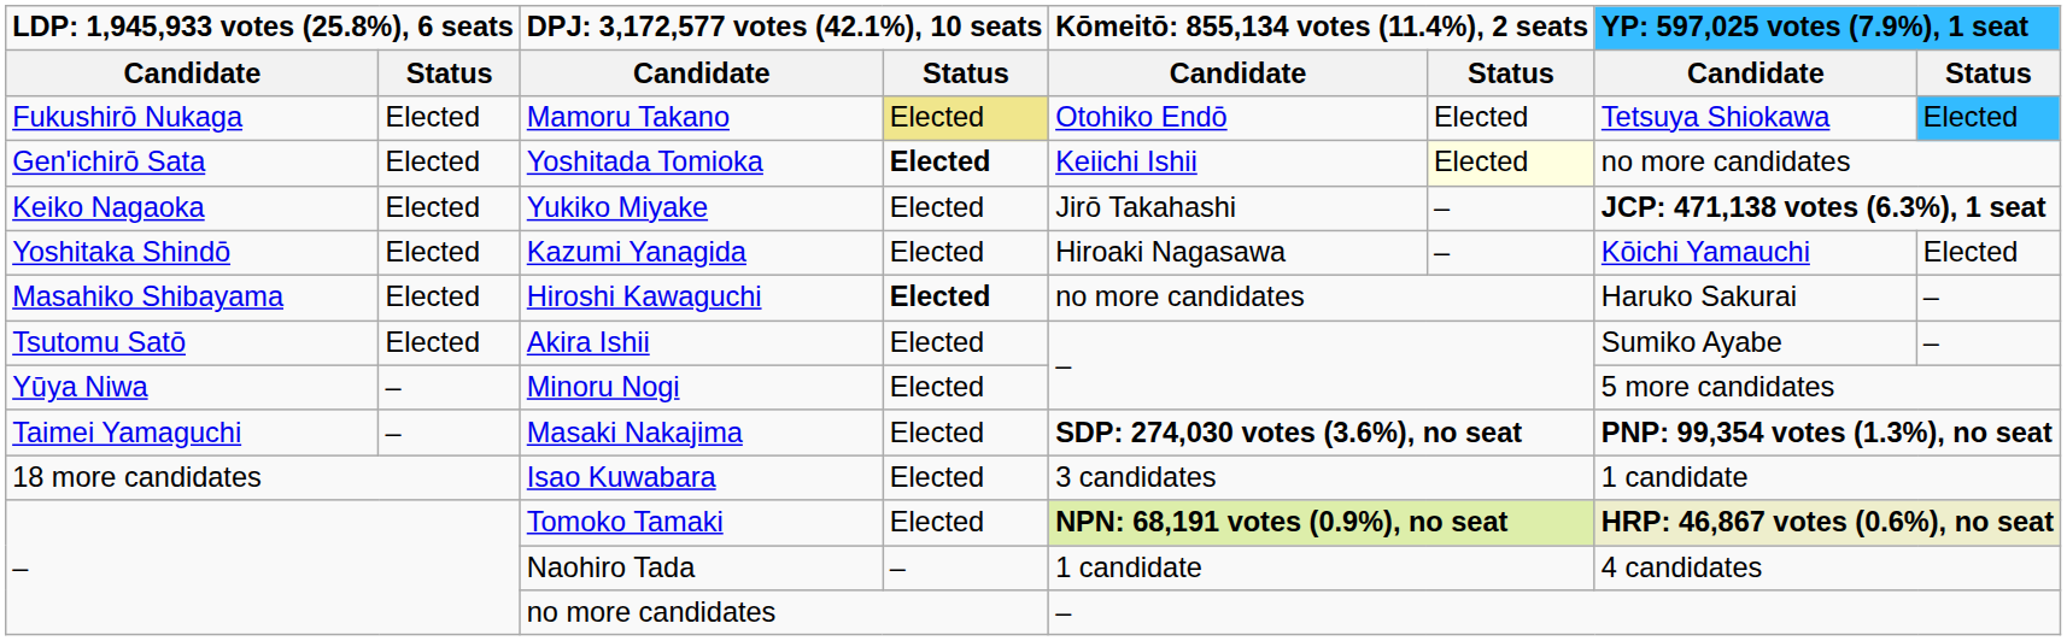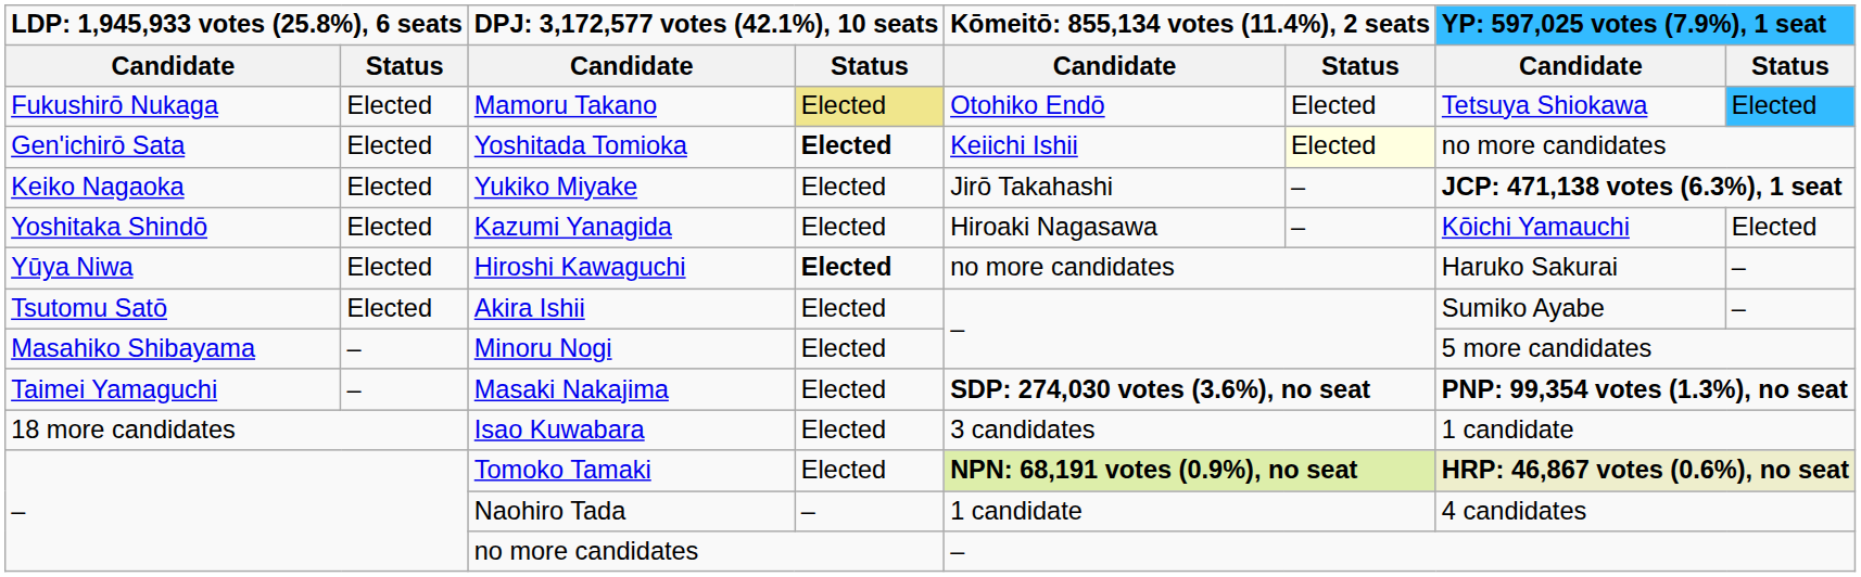 <table class="wikitable">
 <tr>
 <td colspan="2" ><strong>LDP: 1,945,933 votes (25.8%), 6 seats</strong></td>
 <td colspan="2" ><strong>DPJ: 3,172,577 votes (42.1%), 10 seats</strong></td>
 <td colspan="2" ><strong>Kōmeitō: 855,134 votes (11.4%), 2 seats</strong></td>
 <td colspan="5" style="background:#3bf;"><strong>YP: 597,025 votes (7.9%), 1 seat</strong></td>
 </tr>
 <tr>
 <th>Candidate</th>
 <th>Status</th>
 <th>Candidate</th>
 <th>Status</th>
 <th>Candidate</th>
 <th>Status</th>
 <th>Candidate</th>
 <th>Status</th>
 </tr>
 <tr>
 <td><a href='#'>Fukushirō Nukaga</a></td>
 <td>Elected</td>
 <td><a href='#'>Mamoru Takano</a></td>
 <td style="background: khaki;">Elected</td>
 <td><a href='#'>Otohiko Endō</a></td>
 <td>Elected</td>
 <td><a href='#'>Tetsuya Shiokawa</a></td>
 <td style="background:#3bf;">Elected</td>
 </tr>
 <tr>
 <td><a href='#'>Gen'ichirō Sata</a></td>
 <td>Elected</td>
 <td><a href='#'>Yoshitada Tomioka</a></td>
 <td><strong>Elected</strong></td>
 <td><a href='#'>Keiichi Ishii</a></td>
 <td style="background: lightyellow;">Elected</td>
 <td colspan="2">no more candidates</td>
 </tr>
 <tr>
 <td><a href='#'>Keiko Nagaoka</a></td>
 <td>Elected</td>
 <td><a href='#'>Yukiko Miyake</a></td>
 <td>Elected</td>
 <td>Jirō Takahashi</td>
 <td>–</td>
 <td colspan="2" ><strong>JCP: 471,138 votes (6.3%), 1 seat</strong></td>
 </tr>
 <tr>
 <td><a href='#'>Yoshitaka Shindō</a></td>
 <td>Elected</td>
 <td><a href='#'>Kazumi Yanagida</a></td>
 <td>Elected</td>
 <td>Hiroaki Nagasawa</td>
 <td>–</td>
 <td><a href='#'>Kōichi Yamauchi</a></td>
 <td>Elected</td>
 </tr>
 <tr>
-<td><a href='#'>Masahiko Shibayama</a></td>
+<td><a href='#'>Yūya Niwa</a></td>
 <td>Elected</td>
 <td><a href='#'>Hiroshi Kawaguchi</a></td>
 <td><strong>Elected</strong></td>
 <td colspan="2">no more candidates</td>
 <td>Haruko Sakurai</td>
 <td>–</td>
 </tr>
 <tr>
 <td><a href='#'>Tsutomu Satō</a></td>
 <td>Elected</td>
 <td><a href='#'>Akira Ishii</a></td>
 <td>Elected</td>
 <td rowspan="2" colspan="2">–</td>
 <td>Sumiko Ayabe</td>
 <td>–</td>
 </tr>
 <tr>
-<td><a href='#'>Yūya Niwa</a></td>
+<td><a href='#'>Masahiko Shibayama</a></td>
 <td>–</td>
 <td><a href='#'>Minoru Nogi</a></td>
 <td>Elected</td>
 <td colspan="2">5 more candidates</td>
 </tr>
 <tr>
 <td><a href='#'>Taimei Yamaguchi</a></td>
 <td>–</td>
 <td><a href='#'>Masaki Nakajima</a></td>
 <td>Elected</td>
 <td colspan="2" ><strong>SDP: 274,030 votes (3.6%), no seat</strong></td>
 <td colspan="2" ><strong>PNP: 99,354 votes (1.3%), no seat</strong></td>
 </tr>
 <tr>
 <td colspan="2">18 more candidates</td>
 <td><a href='#'>Isao Kuwabara</a></td>
 <td>Elected</td>
 <td colspan="2">3 candidates</td>
 <td colspan="2">1 candidate</td>
 </tr>
 <tr>
 <td rowspan="3" colspan="2">–</td>
 <td><a href='#'>Tomoko Tamaki</a></td>
 <td>Elected</td>
 <td colspan="2" style="background:#dea;"><strong>NPN: 68,191 votes (0.9%), no seat</strong></td>
 <td colspan="2" style="background:#eec;"><strong>HRP: 46,867 votes (0.6%), no seat</strong></td>
 </tr>
 <tr>
 <td>Naohiro Tada</td>
 <td>–</td>
 <td colspan="2">1 candidate</td>
 <td colspan="2">4 candidates</td>
 </tr>
 <tr>
 <td colspan="2">no more candidates</td>
 <td colspan="4">–</td>
 </tr>
 </table>
